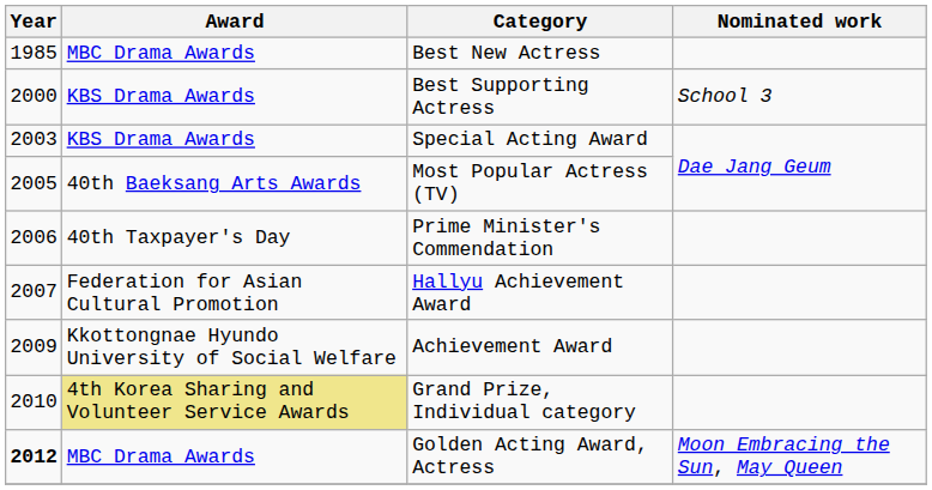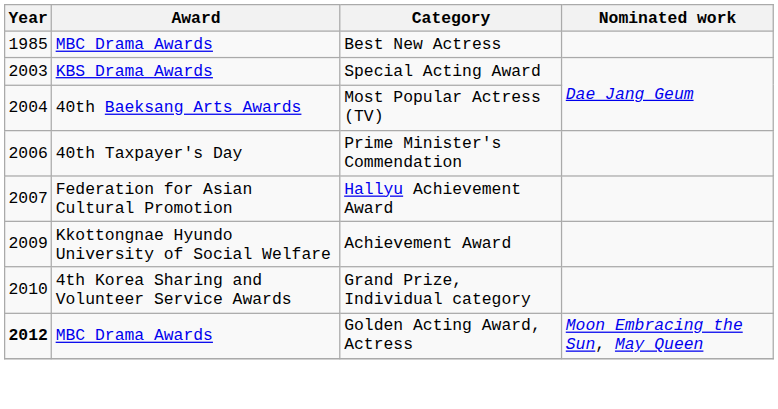 <table class="wikitable">
 <tr>
 <th>Year</th>
 <th>Award</th>
 <th>Category</th>
 <th>Nominated work</th>
 </tr>
 <tr>
 <td>1985</td>
 <td><a href='#'>MBC Drama Awards</a></td>
 <td>Best New Actress</td>
 <td></td>
 </tr>
 <tr>
-<td>2000</td>
-<td><a href='#'>KBS Drama Awards</a></td>
-<td>Best Supporting Actress</td>
-<td><em>School 3</em></td>
-</tr>
-<tr>
 <td>2003</td>
 <td><a href='#'>KBS Drama Awards</a></td>
 <td>Special Acting Award</td>
 <td rowspan=2><em><a href='#'>Dae Jang Geum</a></em></td>
 </tr>
 <tr>
-<td>2005</td>
+<td>2004</td>
 <td>40th <a href='#'>Baeksang Arts Awards</a></td>
 <td>Most Popular Actress (TV)</td>
 </tr>
 <tr>
 <td>2006</td>
 <td>40th Taxpayer's Day</td>
 <td>Prime Minister's Commendation</td>
 <td></td>
 </tr>
 <tr>
 <td>2007</td>
 <td>Federation for Asian Cultural Promotion</td>
 <td><a href='#'>Hallyu</a> Achievement Award</td>
 <td></td>
 </tr>
 <tr>
 <td>2009</td>
 <td>Kkottongnae Hyundo University of Social Welfare</td>
 <td>Achievement Award</td>
 <td></td>
 </tr>
 <tr>
 <td>2010</td>
-<td style="background: khaki;">4th Korea Sharing and Volunteer Service Awards</td>
+<td>4th Korea Sharing and Volunteer Service Awards</td>
 <td>Grand Prize, Individual category</td>
 <td></td>
 </tr>
 <tr>
 <td><strong>2012</strong></td>
 <td><a href='#'>MBC Drama Awards</a></td>
 <td>Golden Acting Award, Actress</td>
 <td><em><a href='#'>Moon Embracing the Sun</a></em>, <em><a href='#'>May Queen</a></em></td>
 </tr>
 <tr>
 </tr>
 </table>
